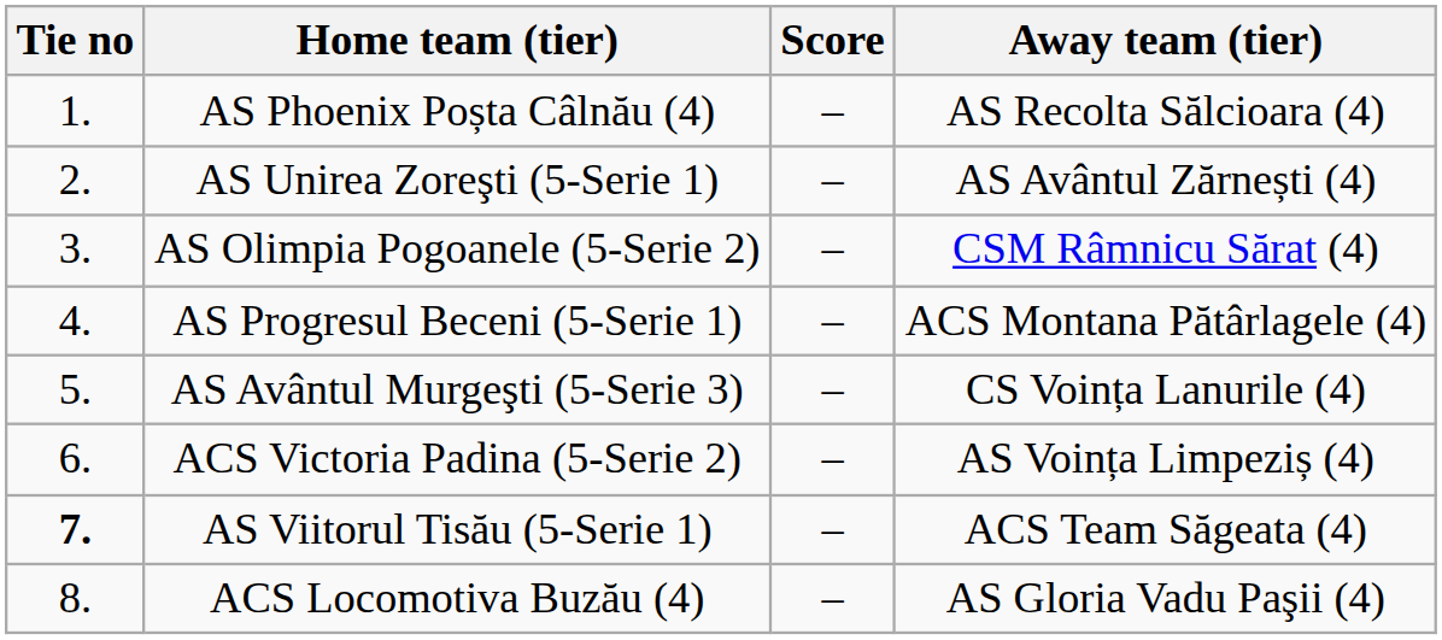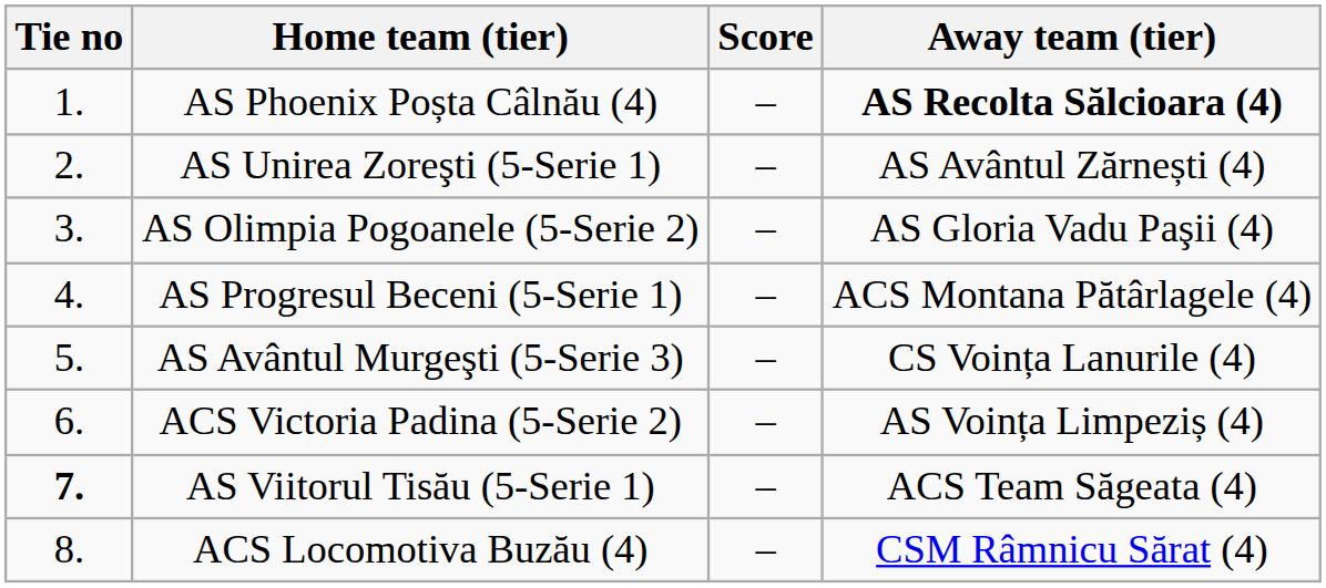 <table class="wikitable" style="text-align: center">
 <tr>
 <th>Tie no</th>
 <th>Home team (tier)</th>
 <th>Score</th>
 <th>Away team (tier)</th>
 </tr>
 <tr>
 <td>1.</td>
 <td>AS Phoenix Poșta Câlnău (4)</td>
 <td>–</td>
-<td>AS Recolta Sălcioara (4)</td>
+<td><strong>AS Recolta Sălcioara (4)</strong></td>
 </tr>
 <tr>
 <td>2.</td>
 <td>AS Unirea Zoreşti (5-Serie 1)</td>
 <td>–</td>
 <td>AS Avântul Zărnești (4)</td>
 </tr>
 <tr>
 <td>3.</td>
 <td>AS Olimpia Pogoanele (5-Serie 2)</td>
 <td>–</td>
-<td><a href='#'>CSM Râmnicu Sărat</a> (4)</td>
+<td>AS Gloria Vadu Paşii (4)</td>
 </tr>
 <tr>
 <td>4.</td>
 <td>AS Progresul Beceni (5-Serie 1)</td>
 <td>–</td>
 <td>ACS Montana Pătârlagele (4)</td>
 </tr>
 <tr>
 <td>5.</td>
 <td>AS Avântul Murgeşti (5-Serie 3)</td>
 <td>–</td>
 <td>CS Voința Lanurile (4)</td>
 </tr>
 <tr>
 <td>6.</td>
 <td>ACS Victoria Padina (5-Serie 2)</td>
 <td>–</td>
 <td>AS Voința Limpeziș (4)</td>
 </tr>
 <tr>
 <td><strong>7.</strong></td>
 <td>AS Viitorul Tisău (5-Serie 1)</td>
 <td>–</td>
 <td>ACS Team Săgeata (4)</td>
 </tr>
 <tr>
 <td>8.</td>
 <td>ACS Locomotiva Buzău (4)</td>
 <td>–</td>
-<td>AS Gloria Vadu Paşii (4)</td>
+<td><a href='#'>CSM Râmnicu Sărat</a> (4)</td>
 </tr>
 </table>
